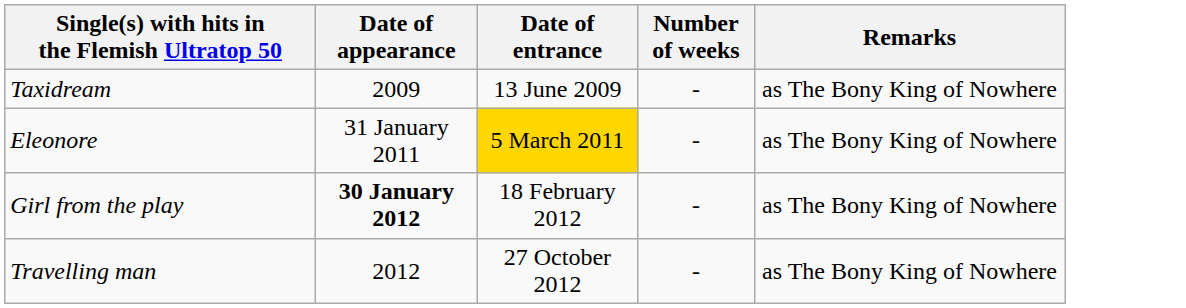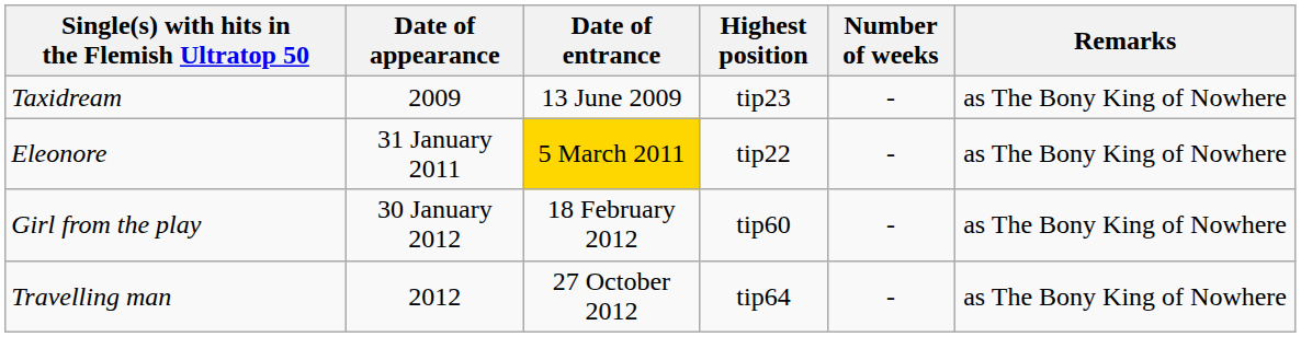 <table class="wikitable" style="text-align: center">
 <tr>
 <th style="width:200px;">Single(s) with hits in<br> the Flemish <a href='#'>Ultratop 50</a></th>
 <th style="width:100px;">Date of<br>appearance</th>
 <th style="width:100px;">Date of<br>entrance</th>
+<th style="width:70px;">Highest<br>position</th>
 <th style="width:70px;">Number<br>of weeks</th>
 <th style="width:200px;">Remarks</th>
 </tr>
 <tr>
 <td align="left"><em>Taxidream</em></td>
 <td>2009</td>
 <td>13 June 2009</td>
+<td>tip23</td>
 <td>-</td>
 <td>as The Bony King of Nowhere</td>
 </tr>
 <tr>
 <td align="left"><em>Eleonore</em></td>
 <td>31 January 2011</td>
 <td style="background: gold;">5 March 2011</td>
+<td>tip22</td>
 <td>-</td>
 <td>as The Bony King of Nowhere</td>
 </tr>
 <tr>
 <td align="left"><em>Girl from the play</em></td>
-<td><strong>30 January 2012</strong></td>
+<td>30 January 2012</td>
 <td>18 February 2012</td>
+<td>tip60</td>
 <td>-</td>
 <td>as The Bony King of Nowhere</td>
 </tr>
 <tr>
 <td align="left"><em>Travelling man</em></td>
 <td>2012</td>
 <td>27 October 2012</td>
+<td>tip64</td>
 <td>-</td>
 <td>as The Bony King of Nowhere</td>
 </tr>
 </table>
